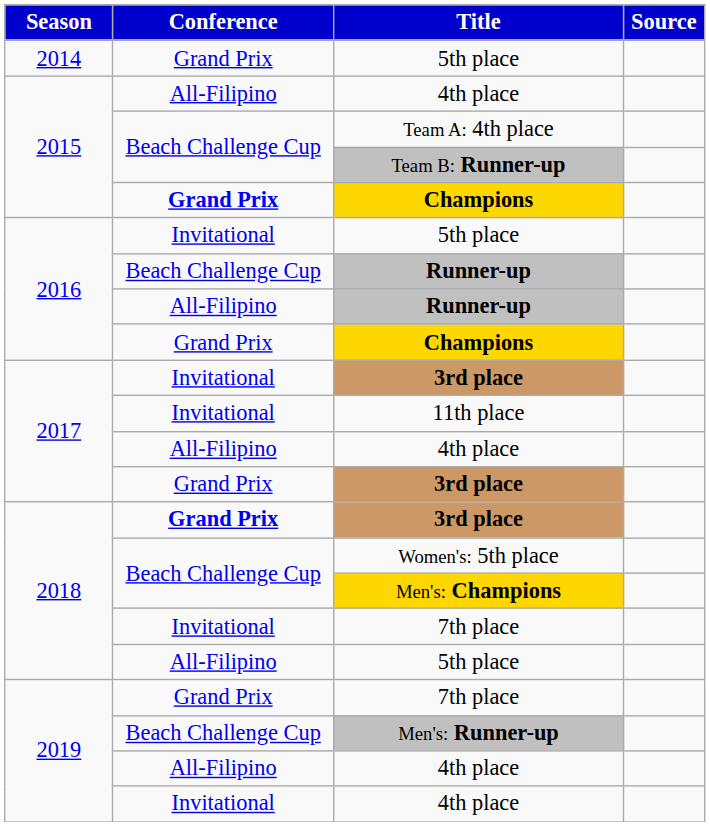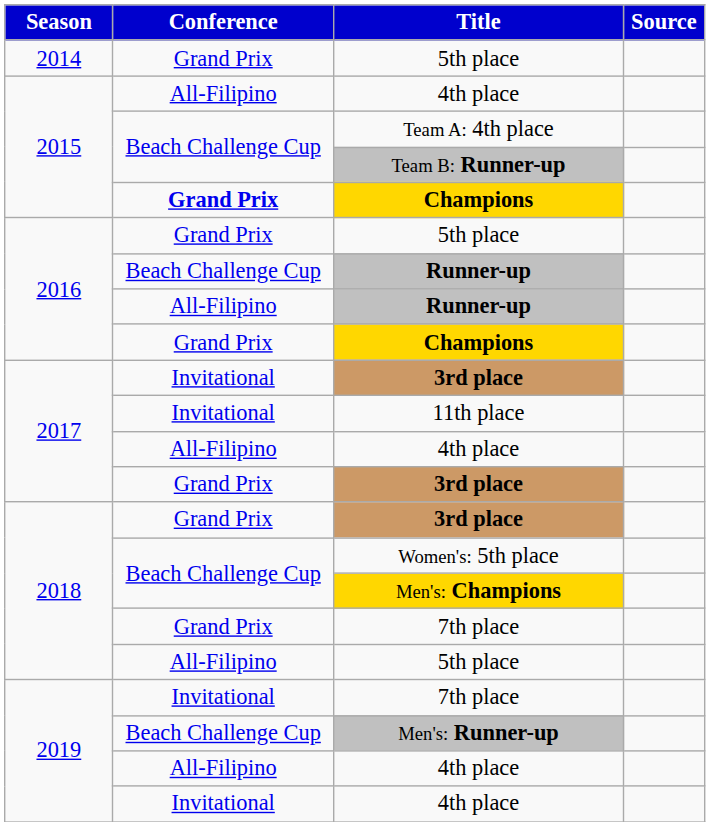 <table class="wikitable">
 <tr>
 <th width=70px style="background:#0000CD; color:white">Season</th>
 <th width=150px style="background:#0000CD; color:white">Conference</th>
 <th width=200px style="background:#0000CD; color:white">Title</th>
 <th width=50px style="background:#0000CD; color:white">Source</th>
 </tr>
 <tr align=center>
 <td><a href='#'>2014</a></td>
 <td><a href='#'>Grand Prix</a></td>
 <td>5th place</td>
 <td></td>
 </tr>
 <tr align="center">
 <td rowspan=4><a href='#'>2015</a></td>
 <td><a href='#'>All-Filipino</a></td>
 <td>4th place</td>
 <td></td>
 </tr>
 <tr align="center">
 <td rowspan=2><a href='#'>Beach Challenge Cup</a></td>
 <td><small>Team A:</small> 4th place</td>
 <td></td>
 </tr>
 <tr align="center">
 <td style="background:silver;"><small>Team B:</small> <strong>Runner-up</strong></td>
 <td></td>
 </tr>
 <tr align="center">
 <td><strong><a href='#'>Grand Prix</a></strong></td>
 <td style="background:gold;"><strong>Champions</strong></td>
 <td></td>
 </tr>
 <tr align=center>
 <td rowspan=4><a href='#'>2016</a></td>
-<td><a href='#'>Invitational</a></td>
+<td><a href='#'>Grand Prix</a></td>
 <td>5th place</td>
 <td></td>
 </tr>
 <tr align=center>
 <td><a href='#'>Beach Challenge Cup</a></td>
 <td style="background:silver;"><strong>Runner-up</strong></td>
 <td></td>
 </tr>
 <tr align=center>
 <td><a href='#'>All-Filipino</a></td>
 <td style="background:silver;"><strong>Runner-up</strong></td>
 <td></td>
 </tr>
 <tr align=center>
 <td><a href='#'>Grand Prix</a></td>
 <td style="background:gold;"><strong>Champions</strong></td>
 <td></td>
 </tr>
 <tr align=center>
 <td rowspan=4><a href='#'>2017</a></td>
 <td><a href='#'>Invitational</a></td>
 <td style="background:#c96;"><strong>3rd place</strong></td>
 <td></td>
 </tr>
 <tr align=center>
 <td><a href='#'>Invitational</a></td>
 <td>11th place</td>
 <td></td>
 </tr>
 <tr align=center>
 <td><a href='#'>All-Filipino</a></td>
 <td>4th place</td>
 <td></td>
 </tr>
 <tr align=center>
 <td><a href='#'>Grand Prix</a></td>
 <td style="background:#c96;"><strong>3rd place</strong></td>
 <td></td>
 </tr>
 <tr align=center>
 <td rowspan=5><a href='#'>2018</a></td>
-<td><strong><a href='#'>Grand Prix</a></strong></td>
+<td><a href='#'>Grand Prix</a></td>
 <td style="background:#c96;"><strong>3rd place</strong></td>
 <td></td>
 </tr>
 <tr align=center>
 <td rowspan=2><a href='#'>Beach Challenge Cup</a></td>
 <td><small>Women's:</small> 5th place</td>
 <td></td>
 </tr>
 <tr align=center>
 <td style="background:gold;"><small>Men's:</small> <strong>Champions</strong></td>
 <td></td>
 </tr>
 <tr align=center>
-<td><a href='#'>Invitational</a></td>
+<td><a href='#'>Grand Prix</a></td>
 <td>7th place</td>
 <td></td>
 </tr>
 <tr align=center>
 <td><a href='#'>All-Filipino</a></td>
 <td>5th place</td>
 <td></td>
 </tr>
 <tr align=center>
 <td rowspan=4><a href='#'>2019</a></td>
-<td><a href='#'>Grand Prix</a></td>
+<td><a href='#'>Invitational</a></td>
 <td>7th place</td>
 <td></td>
 </tr>
 <tr align=center>
 <td><a href='#'>Beach Challenge Cup</a></td>
 <td style="background:silver;"><small>Men's:</small> <strong>Runner-up</strong></td>
 <td></td>
 </tr>
 <tr align=center>
 <td><a href='#'>All-Filipino</a></td>
 <td>4th place</td>
 <td></td>
 </tr>
 <tr align=center>
 <td><a href='#'>Invitational</a></td>
 <td>4th place</td>
 <td></td>
 </tr>
 <tr>
 </tr>
 </table>
